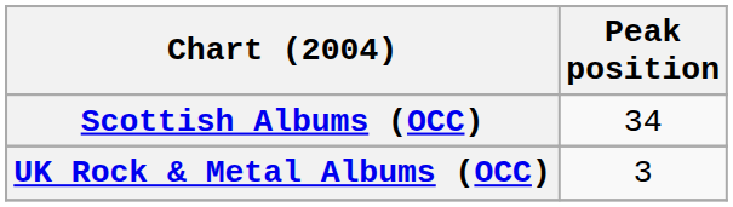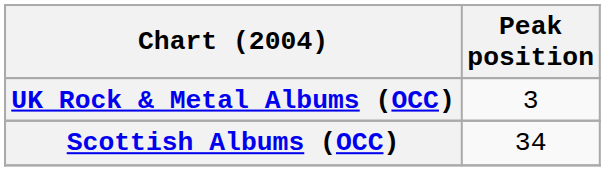 <table class="wikitable sortable plainrowheaders" style="text-align:center">
 <tr>
 <th scooe="col">Chart (2004)</th>
 <th scope="col">Peak<br>position</th>
 </tr>
 <tr>
 </tr>
 <tr>
 </tr>
 <tr>
 </tr>
 <tr>
 </tr>
 <tr>
 </tr>
 <tr>
 </tr>
 <tr>
 </tr>
 <tr>
 </tr>
 <tr>
-<th scope="row"><a href='#'>Scottish Albums</a> (<a href='#'>OCC</a>)</th>
-<td>34</td>
+<th scope="row"><a href='#'>UK Rock & Metal Albums</a> (<a href='#'>OCC</a>)</th>
+<td>3</td>
 </tr>
 <tr>
 </tr>
 <tr>
 </tr>
 <tr>
 </tr>
 <tr>
-<th scope="row"><a href='#'>UK Rock & Metal Albums</a> (<a href='#'>OCC</a>)</th>
-<td>3</td>
+<th scope="row"><a href='#'>Scottish Albums</a> (<a href='#'>OCC</a>)</th>
+<td>34</td>
 </tr>
 <tr>
 </tr>
 </table>
